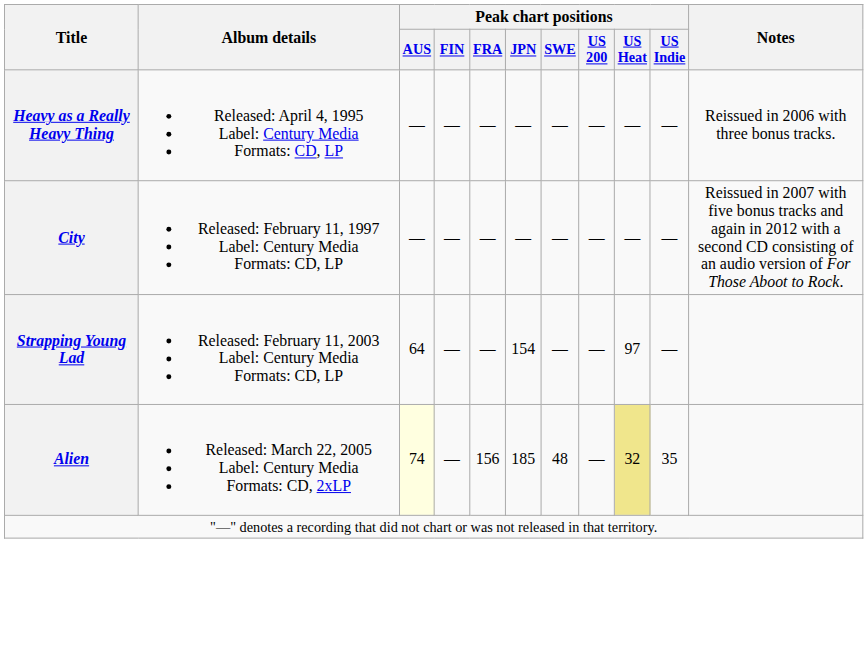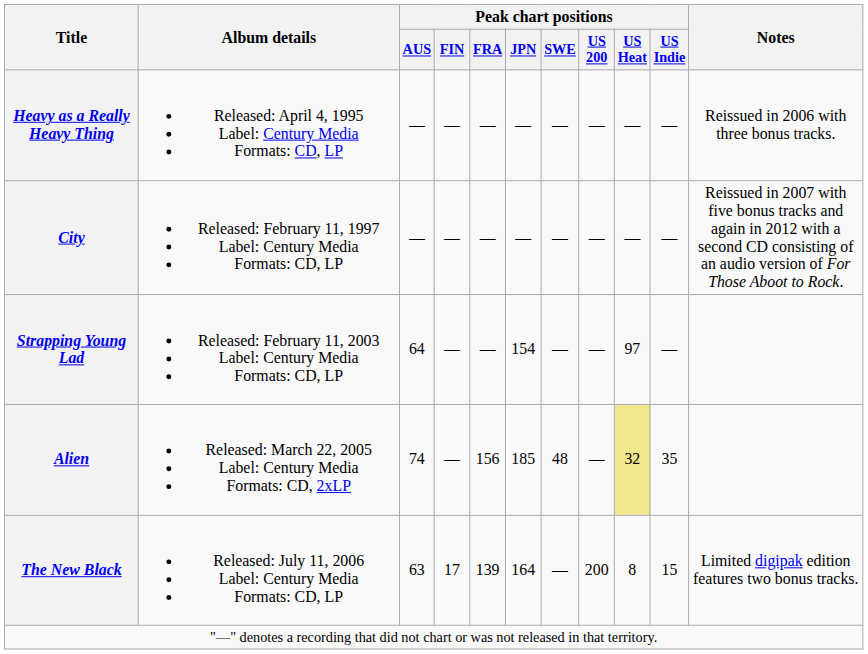 <table class="wikitable plainrowheaders" style="text-align:center;">
 <tr>
 <th scope="col" rowspan="2" style="width:8em;">Title</th>
 <th scope="col" rowspan="2" style="width:16em;">Album details</th>
 <th scope="col" colspan="8">Peak chart positions</th>
 <th scope="col" rowspan="2">Notes</th>
 </tr>
 <tr>
 <th scope="col" style="width:2em;font-size:90%;"><a href='#'>AUS</a><br></th>
 <th scope="col" style="width:2em;font-size:90%;"><a href='#'>FIN</a><br></th>
 <th scope="col" style="width:2em;font-size:90%;"><a href='#'>FRA</a><br></th>
 <th scope="col" style="width:2em;font-size:90%;"><a href='#'>JPN</a><br></th>
 <th scope="col" style="width:2em;font-size:90%;"><a href='#'>SWE</a><br></th>
 <th scope="col" style="width:2em;font-size:90%;"><a href='#'>US<br>200</a><br></th>
 <th scope="col" style="width:2em;font-size:90%;"><a href='#'>US<br>Heat</a><br></th>
 <th scope="col" style="width:2em;font-size:90%;"><a href='#'>US<br>Indie</a><br></th>
 </tr>
 <tr>
 <th scope="row"><em><a href='#'>Heavy as a Really Heavy Thing</a></em></th>
 <td><br><ul><li>Released: April 4, 1995</li><li>Label: <a href='#'>Century Media</a></li><li>Formats: <a href='#'>CD</a>, <a href='#'>LP</a></li></ul></td>
 <td>—</td>
 <td>—</td>
 <td>—</td>
 <td>—</td>
 <td>—</td>
 <td>—</td>
 <td>—</td>
 <td>—</td>
 <td>Reissued in 2006 with three bonus tracks.</td>
 </tr>
 <tr>
 <th scope="row"><em><a href='#'>City</a></em></th>
 <td><br><ul><li>Released: February 11, 1997</li><li>Label: Century Media</li><li>Formats: CD, LP</li></ul></td>
 <td>—</td>
 <td>—</td>
 <td>—</td>
 <td>—</td>
 <td>—</td>
 <td>—</td>
 <td>—</td>
 <td>—</td>
 <td>Reissued in 2007 with five bonus tracks and again in 2012 with a second CD consisting of an audio version of <em>For Those Aboot to Rock</em>.</td>
 </tr>
 <tr>
 <th scope="row"><em><a href='#'>Strapping Young Lad</a></em></th>
 <td><br><ul><li>Released: February 11, 2003</li><li>Label: Century Media</li><li>Formats: CD, LP</li></ul></td>
 <td>64</td>
 <td>—</td>
 <td>—</td>
 <td>154</td>
 <td>—</td>
 <td>—</td>
 <td>97</td>
 <td>—</td>
 <td></td>
 </tr>
 <tr>
 <th scope="row"><em><a href='#'>Alien</a></em></th>
 <td><br><ul><li>Released: March 22, 2005</li><li>Label: Century Media</li><li>Formats: CD, <a href='#'>2xLP</a></li></ul></td>
-<td style="background: lightyellow;">74</td>
+<td>74</td>
 <td>—</td>
 <td>156</td>
 <td>185</td>
 <td>48</td>
 <td>—</td>
 <td style="background: khaki;">32</td>
 <td>35</td>
 <td></td>
 </tr>
 <tr>
+<th scope="row"><em><a href='#'>The New Black</a></em></th>
+<td><br><ul><li>Released: July 11, 2006</li><li>Label: Century Media</li><li>Formats: CD, LP</li></ul></td>
+<td>63</td>
+<td>17</td>
+<td>139</td>
+<td>164</td>
+<td>—</td>
+<td>200</td>
+<td>8</td>
+<td>15</td>
+<td>Limited <a href='#'>digipak</a> edition features two bonus tracks.</td>
+</tr>
+<tr>
 <td colspan="11" style="font-size:90%">"—" denotes a recording that did not chart or was not released in that territory.</td>
 </tr>
 </table>
